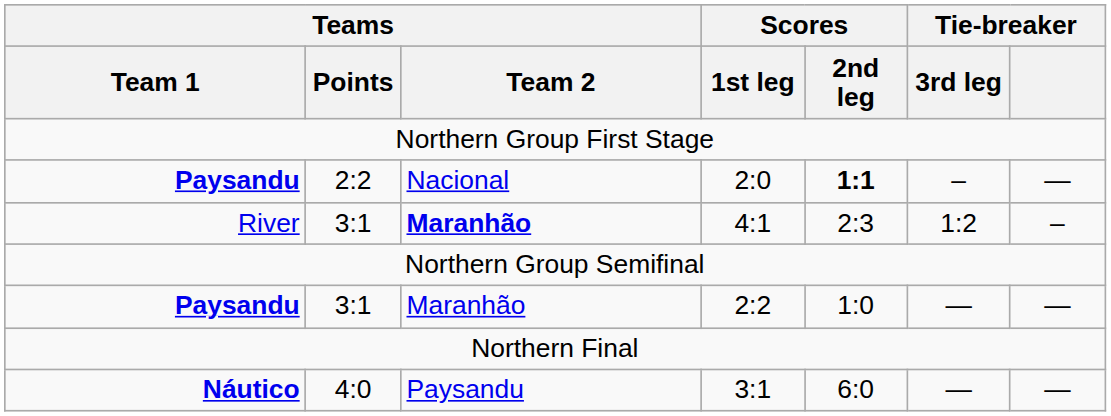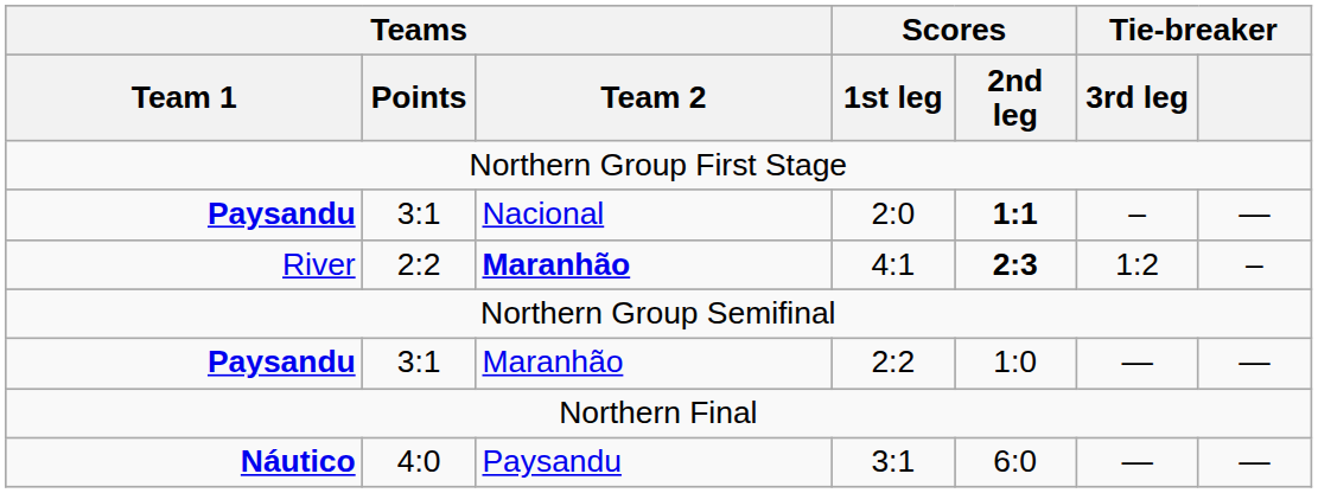 <table class="wikitable" style="text-align:center;">
 <tr>
 <th colspan=3>Teams</th>
 <th colspan=2>Scores</th>
 <th colspan=2>Tie-breaker</th>
 </tr>
 <tr>
 <th width="175">Team 1</th>
 <th width="50">Points</th>
 <th width="175">Team 2</th>
 <th width="55">1st leg</th>
 <th width="55">2nd leg</th>
 <th width="55">3rd leg</th>
 <th width="50"></th>
 </tr>
 <tr>
 <td agin=center colspan="7">Northern Group First Stage</td>
 </tr>
 <tr>
 <td align=right><strong><a href='#'>Paysandu</a></strong></td>
-<td>2:2</td>
+<td>3:1</td>
 <td align=left> <a href='#'>Nacional</a></td>
 <td>2:0</td>
 <td><strong>1:1</strong></td>
 <td>–</td>
 <td>—</td>
 </tr>
 <tr>
 <td align=right><a href='#'>River</a></td>
-<td>3:1</td>
+<td>2:2</td>
 <td align=left><strong><a href='#'>Maranhão</a></strong></td>
 <td>4:1</td>
-<td>2:3</td>
+<td><strong>2:3</strong></td>
 <td>1:2</td>
 <td>–</td>
 </tr>
 <tr>
 <td agin=center colspan="7">Northern Group Semifinal</td>
 </tr>
 <tr>
 <td align=right><strong><a href='#'>Paysandu</a></strong> </td>
 <td>3:1</td>
 <td align=left>  <a href='#'>Maranhão</a></td>
 <td>2:2</td>
 <td>1:0</td>
 <td>—</td>
 <td>—</td>
 </tr>
 <tr>
 <td agin=center colspan="7">Northern Final</td>
 </tr>
 <tr>
 <td align=right><strong><a href='#'>Náutico</a></strong> </td>
 <td>4:0</td>
 <td align=left> <a href='#'>Paysandu</a></td>
 <td>3:1</td>
 <td>6:0</td>
 <td>—</td>
 <td>—</td>
 </tr>
 </table>
